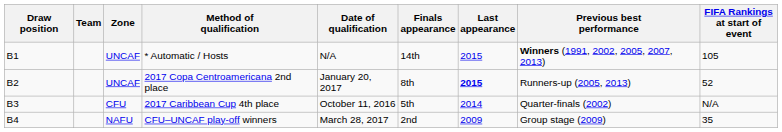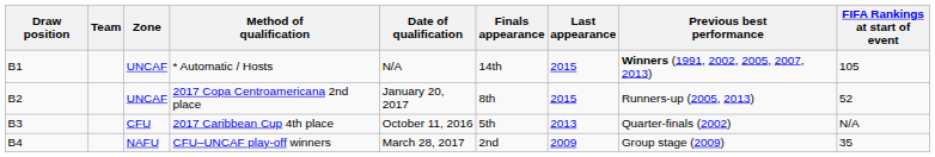 <table class="wikitable sortable">
 <tr>
 <th>Draw position</th>
 <th>Team</th>
 <th>Zone</th>
 <th>Method of<br>qualification</th>
 <th>Date of<br>qualification</th>
 <th>Finals<br>appearance</th>
 <th>Last<br>appearance</th>
 <th>Previous best<br>performance</th>
 <th><a href='#'>FIFA Rankings</a><br>at start of event</th>
 </tr>
 <tr>
 <td>B1</td>
 <td style=white-space:nowrap></td>
 <td><a href='#'>UNCAF</a></td>
 <td><span>*</span> Automatic / Hosts</td>
 <td>N/A</td>
 <td data-sort-value="14">14th</td>
 <td><a href='#'>2015</a></td>
 <td data-sort-value="7.5"><strong>Winners</strong> (<a href='#'>1991</a>, <a href='#'>2002</a>, <a href='#'>2005</a>, <a href='#'>2007</a>, <a href='#'>2013</a>)</td>
 <td>105</td>
 </tr>
 <tr>
 <td>B2</td>
 <td Bstyle=white-space:nowrap></td>
 <td><a href='#'>UNCAF</a></td>
 <td><a href='#'>2017 Copa Centroamericana</a> 2nd place</td>
 <td>January 20, 2017</td>
 <td data-sort-value="8">8th</td>
-<td><strong><a href='#'>2015</a></strong></td>
+<td><a href='#'>2015</a></td>
 <td data-sort-value="6.2">Runners-up (<a href='#'>2005</a>, <a href='#'>2013</a>)</td>
 <td>52</td>
 </tr>
 <tr>
 <td>B3</td>
 <td style=white-space:nowrap></td>
 <td><a href='#'>CFU</a></td>
 <td><a href='#'>2017 Caribbean Cup</a> 4th place</td>
 <td>October 11, 2016</td>
 <td data-sort-value="5">5th</td>
-<td><a href='#'>2014</a></td>
+<td><a href='#'>2013</a></td>
 <td data-sort-value="3.1">Quarter-finals (<a href='#'>2002</a>)</td>
 <td data-sort-value="999">N/A</td>
 </tr>
 <tr>
 <td>B4</td>
 <td style=white-space:nowrap></td>
 <td><a href='#'>NAFU</a></td>
 <td><a href='#'>CFU–UNCAF play-off</a> winners</td>
 <td>March 28, 2017</td>
 <td data-sort-value="2">2nd</td>
 <td><a href='#'>2009</a></td>
 <td data-sort-value="2.1">Group stage (<a href='#'>2009</a>)</td>
 <td>35</td>
 </tr>
 </table>
